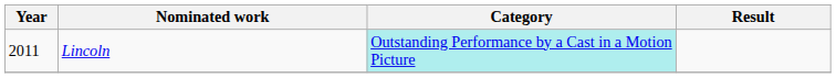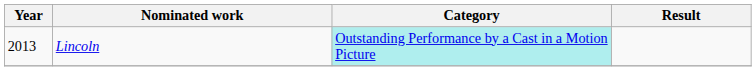 <table width="95%" class="wikitable sortable">
 <tr>
 <th width="2%">Year</th>
 <th width="20%">Nominated work</th>
 <th width="20%">Category</th>
 <th width="10%">Result</th>
 </tr>
 <tr>
-<td>2011</td>
+<td>2013</td>
 <td><em><a href='#'>Lincoln</a></em></td>
 <td style="background: paleturquoise;"><a href='#'>Outstanding Performance by a Cast in a Motion Picture</a></td>
 <td></td>
 </tr>
 <tr>
 </tr>
 </table>
